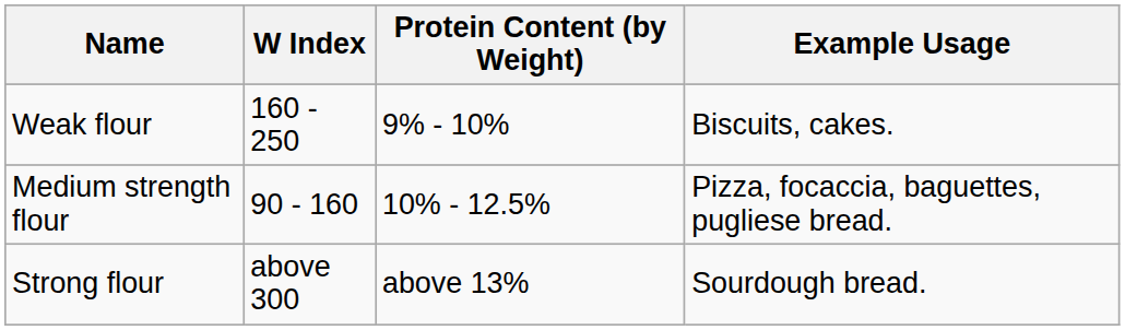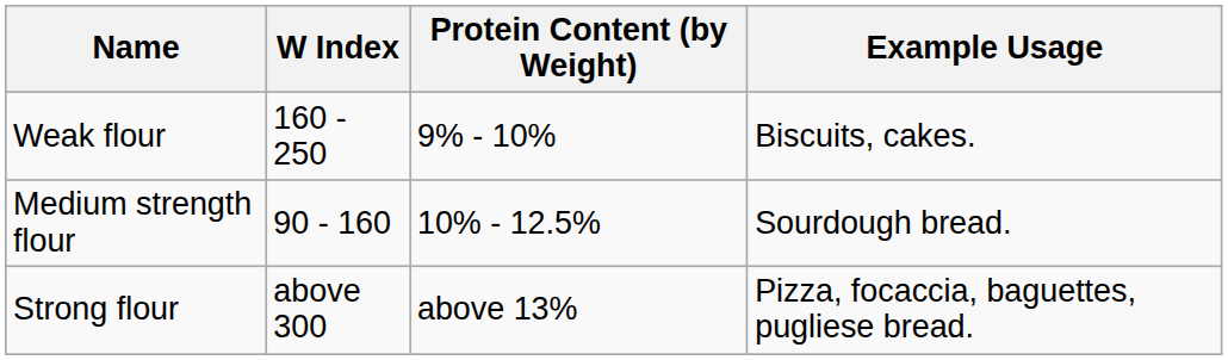 <table class="wikitable">
 <tr>
 <th>Name</th>
 <th>W Index</th>
 <th>Protein Content (by Weight)</th>
 <th>Example Usage</th>
 </tr>
 <tr>
 <td>Weak flour</td>
 <td>160 - 250</td>
 <td>9% - 10%</td>
 <td>Biscuits, cakes.</td>
 </tr>
 <tr>
 <td>Medium strength flour</td>
 <td>90 - 160</td>
 <td>10% - 12.5%</td>
-<td>Pizza, focaccia, baguettes, pugliese bread.</td>
+<td>Sourdough bread.</td>
 </tr>
 <tr>
 <td>Strong flour</td>
 <td>above 300</td>
 <td>above 13%</td>
-<td>Sourdough bread.</td>
+<td>Pizza, focaccia, baguettes, pugliese bread.</td>
 </tr>
 </table>
